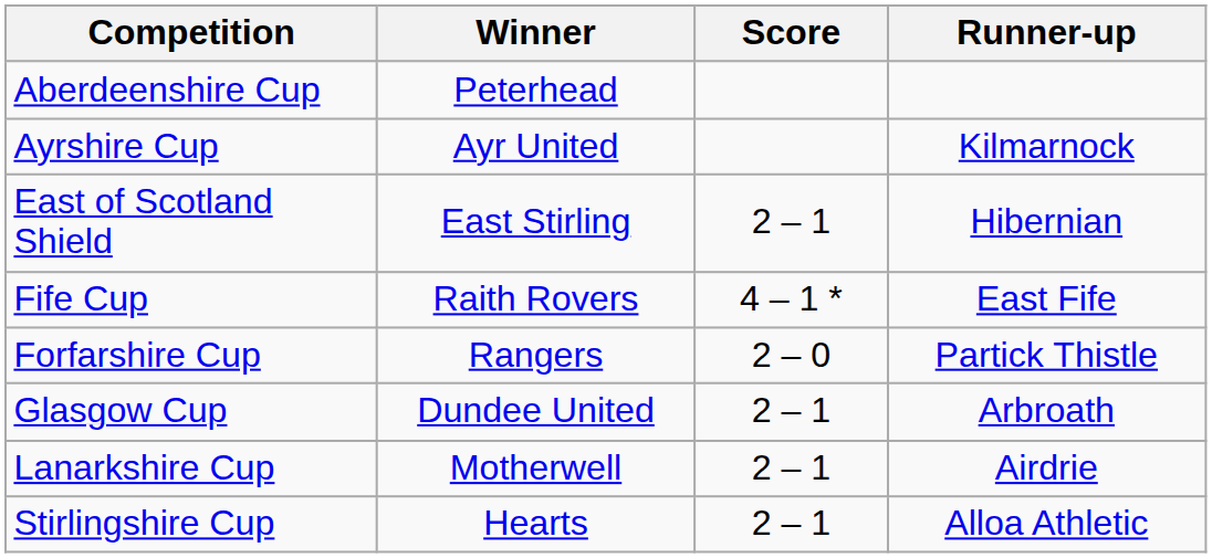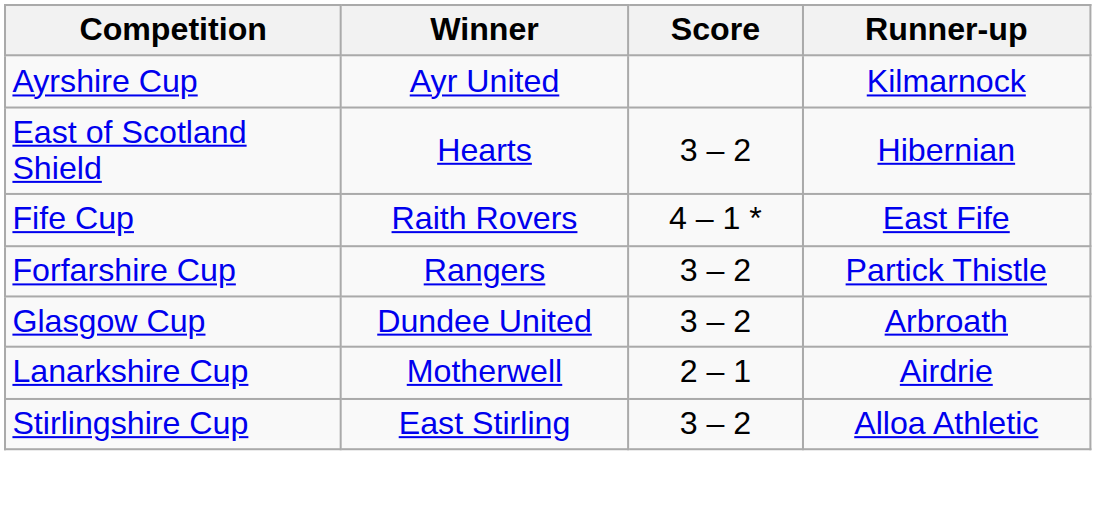 <table class="wikitable" style="text-align: center;">
 <tr>
 <th width=160>Competition</th>
 <th width=135>Winner</th>
 <th width=80>Score</th>
 <th width=135>Runner-up</th>
-</tr>
-<tr>
-<td align=left><a href='#'>Aberdeenshire Cup</a></td>
-<td><a href='#'>Peterhead</a></td>
-<td></td>
-<td></td>
 </tr>
 <tr>
 <td align=left><a href='#'>Ayrshire Cup</a></td>
 <td><a href='#'>Ayr United</a></td>
 <td></td>
 <td><a href='#'>Kilmarnock</a></td>
 </tr>
 <tr>
 <td align=left><a href='#'>East of Scotland Shield</a></td>
-<td><a href='#'>East Stirling</a></td>
-<td>2 – 1</td>
+<td><a href='#'>Hearts</a></td>
+<td>3 – 2</td>
 <td><a href='#'>Hibernian</a></td>
 </tr>
 <tr>
 <td align=left><a href='#'>Fife Cup</a></td>
 <td><a href='#'>Raith Rovers</a></td>
 <td>4 – 1 *</td>
 <td><a href='#'>East Fife</a></td>
 </tr>
 <tr>
 <td align=left><a href='#'>Forfarshire Cup</a></td>
 <td><a href='#'>Rangers</a></td>
-<td>2 – 0</td>
+<td>3 – 2</td>
 <td><a href='#'>Partick Thistle</a></td>
 </tr>
 <tr>
 <td align=left><a href='#'>Glasgow Cup</a></td>
 <td><a href='#'>Dundee United</a></td>
-<td>2 – 1</td>
+<td>3 – 2</td>
 <td><a href='#'>Arbroath</a></td>
 </tr>
 <tr>
 <td align=left><a href='#'>Lanarkshire Cup</a></td>
 <td><a href='#'>Motherwell</a></td>
 <td>2 – 1 </td>
 <td><a href='#'>Airdrie</a></td>
 </tr>
 <tr>
 <td align=left><a href='#'>Stirlingshire Cup</a></td>
-<td><a href='#'>Hearts</a></td>
-<td>2 – 1</td>
+<td><a href='#'>East Stirling</a></td>
+<td>3 – 2</td>
 <td><a href='#'>Alloa Athletic</a></td>
 </tr>
 </table>
